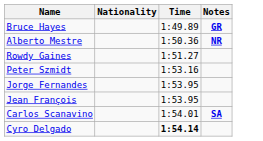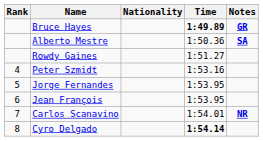 <table class="wikitable sortable" style="text-align:center">
 <tr>
+<th>Rank</th>
 <th>Name</th>
 <th>Nationality</th>
 <th>Time</th>
 <th>Notes</th>
 </tr>
 <tr>
+<td></td>
 <td align=left><a href='#'>Bruce Hayes</a></td>
 <td align=left></td>
-<td>1:49.89</td>
+<td><strong>1:49.89</strong></td>
 <td><strong><a href='#'>GR</a></strong></td>
 </tr>
 <tr>
+<td></td>
 <td align=left><a href='#'>Alberto Mestre</a></td>
 <td align=left></td>
 <td>1:50.36</td>
-<td><strong><a href='#'>NR</a></strong></td>
+<td><strong><a href='#'>SA</a></strong></td>
 </tr>
 <tr>
+<td></td>
 <td align=left><a href='#'>Rowdy Gaines</a></td>
 <td align=left></td>
 <td>1:51.27</td>
 <td></td>
 </tr>
 <tr>
+<td>4</td>
 <td align=left><a href='#'>Peter Szmidt</a></td>
 <td align=left></td>
 <td>1:53.16</td>
 <td></td>
 </tr>
 <tr>
+<td>5</td>
 <td align=left><a href='#'>Jorge Fernandes</a></td>
 <td align=left></td>
 <td>1:53.95</td>
 <td></td>
 </tr>
 <tr>
+<td>6</td>
 <td align=left><a href='#'>Jean François</a></td>
 <td align=left></td>
 <td>1:53.95</td>
 <td></td>
 </tr>
 <tr>
+<td>7</td>
 <td align=left><a href='#'>Carlos Scanavino</a></td>
 <td align=left></td>
 <td>1:54.01</td>
-<td><strong><a href='#'>SA</a></strong></td>
+<td><strong><a href='#'>NR</a></strong></td>
 </tr>
 <tr>
+<td>8</td>
 <td align=left><a href='#'>Cyro Delgado</a></td>
 <td align=left></td>
 <td><strong>1:54.14</strong></td>
 <td></td>
 </tr>
 </table>
